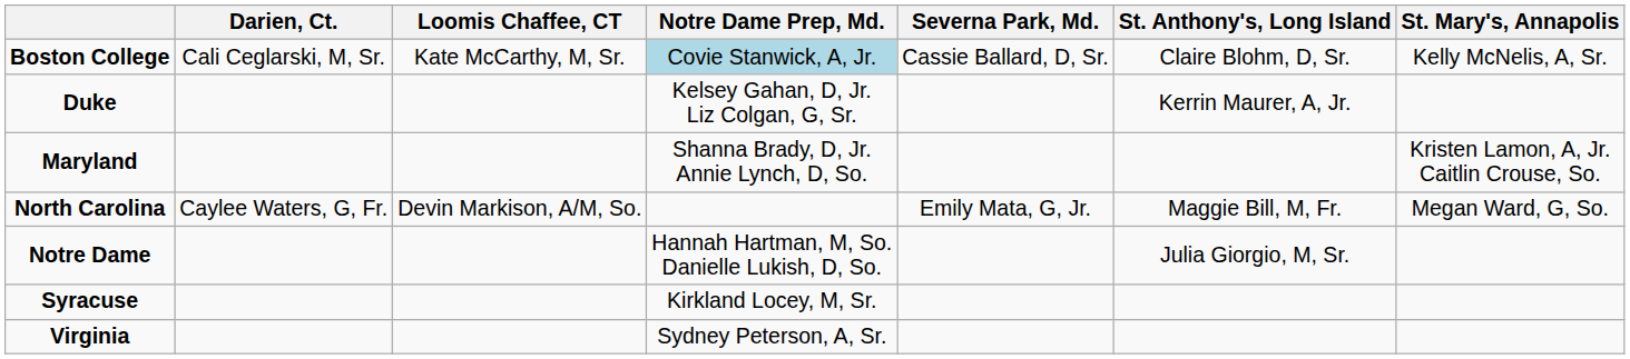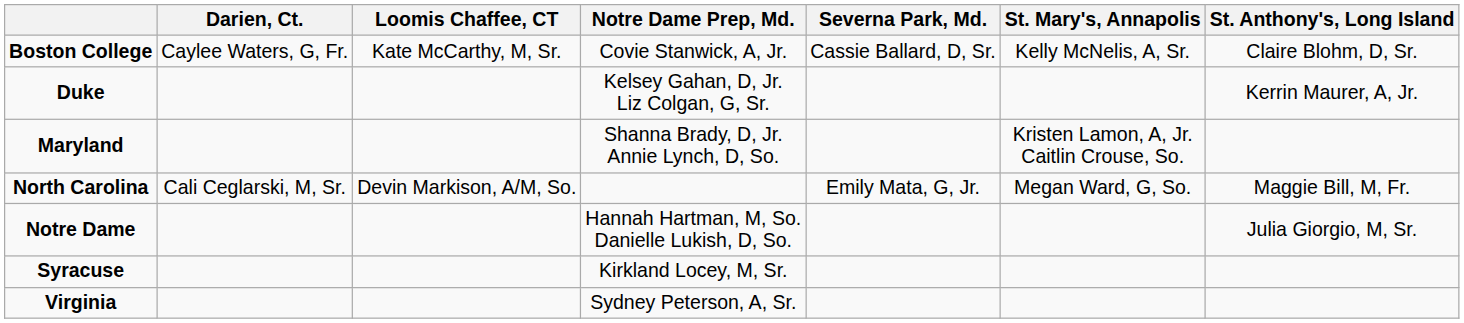 <table class="wikitable" style="text-align:center">
 <tr>
 <th></th>
 <th>Darien, Ct.</th>
 <th>Loomis Chaffee, CT</th>
 <th>Notre Dame Prep, Md.</th>
 <th>Severna Park, Md.</th>
+<th>St. Mary's, Annapolis</th>
 <th>St. Anthony's, Long Island</th>
-<th>St. Mary's, Annapolis</th>
 </tr>
 <tr>
 <td><strong>Boston College</strong></td>
-<td>Cali Ceglarski, M, Sr.</td>
+<td>Caylee Waters, G, Fr.</td>
 <td>Kate McCarthy, M, Sr.</td>
-<td style="background: lightblue;">Covie Stanwick, A, Jr.</td>
+<td>Covie Stanwick, A, Jr.</td>
 <td>Cassie Ballard, D, Sr.</td>
+<td>Kelly McNelis, A, Sr.</td>
 <td>Claire Blohm, D, Sr.</td>
-<td>Kelly McNelis, A, Sr.</td>
 </tr>
 <tr>
 <td><strong>Duke</strong></td>
 <td></td>
 <td></td>
 <td>Kelsey Gahan, D, Jr.<br>Liz Colgan, G, Sr.</td>
 <td></td>
+<td></td>
 <td>Kerrin Maurer, A, Jr.</td>
-<td></td>
 </tr>
 <tr>
 <td><strong>Maryland</strong></td>
 <td></td>
 <td></td>
 <td>Shanna Brady, D, Jr.<br>Annie Lynch, D, So.</td>
 <td></td>
+<td>Kristen Lamon, A, Jr.<br>Caitlin Crouse, So.</td>
 <td></td>
-<td>Kristen Lamon, A, Jr.<br>Caitlin Crouse, So.</td>
 </tr>
 <tr>
 <td><strong>North Carolina</strong></td>
-<td>Caylee Waters, G, Fr.</td>
+<td>Cali Ceglarski, M, Sr.</td>
 <td>Devin Markison, A/M, So.</td>
 <td></td>
 <td>Emily Mata, G, Jr.</td>
+<td>Megan Ward, G, So.</td>
 <td>Maggie Bill, M, Fr.</td>
-<td>Megan Ward, G, So.</td>
 </tr>
 <tr>
 <td><strong>Notre Dame</strong></td>
 <td></td>
 <td></td>
 <td>Hannah Hartman, M, So.<br>Danielle Lukish, D, So.</td>
 <td></td>
+<td></td>
 <td>Julia Giorgio, M, Sr.</td>
-<td></td>
 </tr>
 <tr>
 <td><strong>Syracuse</strong></td>
 <td></td>
 <td></td>
 <td>Kirkland Locey, M, Sr.</td>
 <td></td>
 <td></td>
 <td></td>
 </tr>
 <tr>
 <td><strong>Virginia</strong></td>
 <td></td>
 <td></td>
 <td>Sydney Peterson, A, Sr.</td>
 <td></td>
 <td></td>
 <td></td>
 </tr>
 </table>
